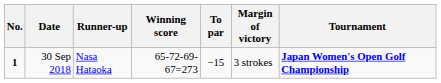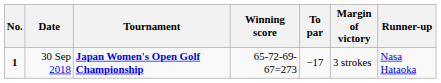 <table class="wikitable" style="font-size:95%;">
 <tr>
 <th>No.</th>
 <th>Date</th>
-<th>Runner-up</th>
+<th>Tournament</th>
 <th>Winning score</th>
 <th>To par</th>
 <th>Margin of<br>victory</th>
-<th>Tournament</th>
+<th>Runner-up</th>
 </tr>
 <tr>
 <td align=center><strong>1</strong></td>
 <td align=right>30 Sep <a href='#'>2018</a></td>
+<td><strong><a href='#'>Japan Women's Open Golf Championship</a></strong></td>
+<td align=right>65-72-69-67=273</td>
+<td align=center>−17</td>
+<td>3 strokes</td>
 <td> <a href='#'>Nasa Hataoka</a></td>
-<td align=right>65-72-69-67=273</td>
-<td align=center>−15</td>
-<td>3 strokes</td>
-<td><strong><a href='#'>Japan Women's Open Golf Championship</a></strong></td>
 </tr>
 </table>
